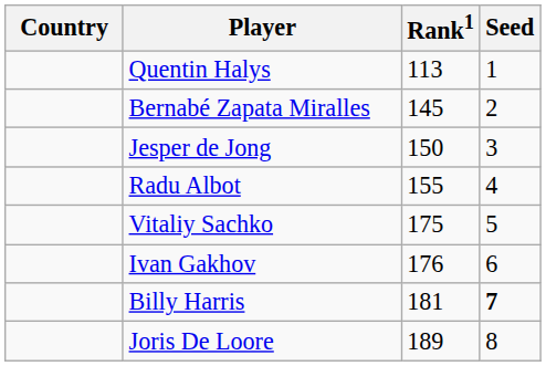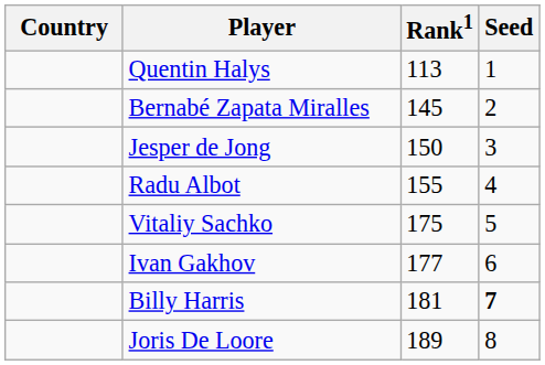 <table class="sortable wikitable">
 <tr>
 <th width="70">Country</th>
 <th width="175">Player</th>
 <th>Rank<sup>1</sup></th>
 <th>Seed</th>
 </tr>
 <tr>
 <td></td>
 <td><a href='#'>Quentin Halys</a></td>
 <td>113</td>
 <td>1</td>
 </tr>
 <tr>
 <td></td>
 <td><a href='#'>Bernabé Zapata Miralles</a></td>
 <td>145</td>
 <td>2</td>
 </tr>
 <tr>
 <td></td>
 <td><a href='#'>Jesper de Jong</a></td>
 <td>150</td>
 <td>3</td>
 </tr>
 <tr>
 <td></td>
 <td><a href='#'>Radu Albot</a></td>
 <td>155</td>
 <td>4</td>
 </tr>
 <tr>
 <td></td>
 <td><a href='#'>Vitaliy Sachko</a></td>
 <td>175</td>
 <td>5</td>
 </tr>
 <tr>
 <td></td>
 <td><a href='#'>Ivan Gakhov</a></td>
-<td>176</td>
+<td>177</td>
 <td>6</td>
 </tr>
 <tr>
 <td></td>
 <td><a href='#'>Billy Harris</a></td>
 <td>181</td>
 <td><strong>7</strong></td>
 </tr>
 <tr>
 <td></td>
 <td><a href='#'>Joris De Loore</a></td>
 <td>189</td>
 <td>8</td>
 </tr>
 </table>
